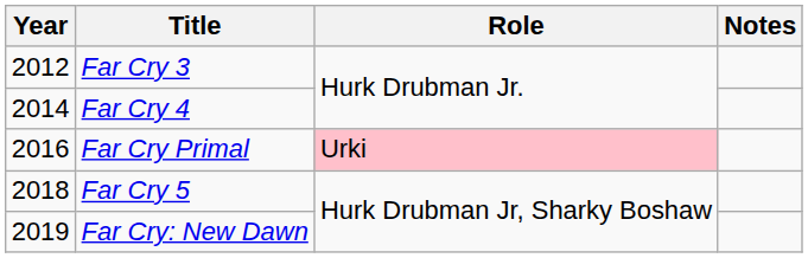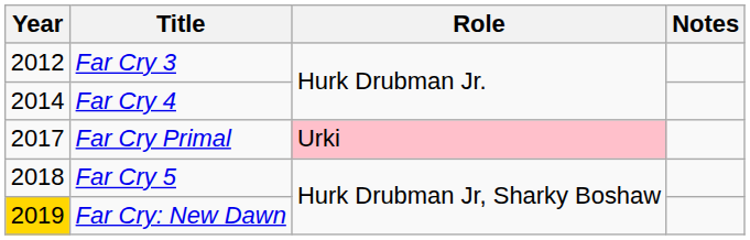 <table class="wikitable sortable">
 <tr>
 <th>Year</th>
 <th>Title</th>
 <th>Role</th>
 <th class="unsortable">Notes</th>
 </tr>
 <tr>
 <td>2012</td>
 <td><em><a href='#'>Far Cry 3</a></em></td>
 <td rowspan=2>Hurk Drubman Jr.</td>
 <td></td>
 </tr>
 <tr>
 <td>2014</td>
 <td><em><a href='#'>Far Cry 4</a></em></td>
 <td></td>
 </tr>
 <tr>
-<td>2016</td>
+<td>2017</td>
 <td><em><a href='#'>Far Cry Primal</a></em></td>
 <td style="background: pink;">Urki</td>
 <td></td>
 </tr>
 <tr>
 <td>2018</td>
 <td><em><a href='#'>Far Cry 5</a></em></td>
 <td rowspan=2>Hurk Drubman Jr, Sharky Boshaw</td>
 <td></td>
 </tr>
 <tr>
-<td>2019</td>
+<td style="background: gold;">2019</td>
 <td><em><a href='#'>Far Cry: New Dawn</a></td>
 <td></td>
 </tr>
 </table>
